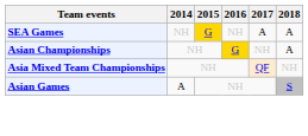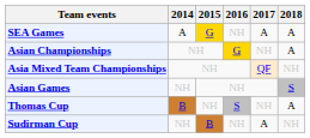 <table class="wikitable" style="font-size: 90%; text-align:center">
 <tr>
 <th>Team events</th>
 <th>2014</th>
 <th>2015</th>
 <th>2016</th>
 <th>2017</th>
 <th>2018</th>
 </tr>
 <tr>
 <td bgcolor="#ECF2FF"; align="left"><strong><a href='#'>SEA Games</a></strong></td>
-<td style=color:#ccc>NH</td>
+<td>A</td>
 <td bgcolor=gold><a href='#'>G</a></td>
 <td style=color:#ccc>NH</td>
 <td>A</td>
 <td>A</td>
 </tr>
 <tr>
 <td bgcolor="#ECF2FF"; align="left"><strong><a href='#'>Asian Championships</a></strong></td>
 <td colspan="2" style=color:#ccc>NH</td>
 <td bgcolor=gold><a href='#'>G</a></td>
 <td style=color:#ccc>NH</td>
 <td>A</td>
 </tr>
 <tr>
 <td bgcolor="#ECF2FF"; align="left"><strong><a href='#'>Asia Mixed Team Championships</a></strong></td>
 <td colspan="3" style=color:#ccc>NH</td>
 <td bgcolor=FFEBCD><a href='#'>QF</a></td>
 <td style=color:#ccc>NH</td>
 </tr>
 <tr>
 <td bgcolor="#ECF2FF"; align="left"><strong><a href='#'>Asian Games</a></strong></td>
-<td>A</td>
+<td style=color:#ccc>NH</td>
 <td colspan="3" style=color:#ccc>NH</td>
 <td bgcolor=silver><a href='#'>S</a></td>
 </tr>
+<tr>
+<td bgcolor="#ECF2FF"; align="left"><strong><a href='#'>Thomas Cup</a></strong></td>
+<td bgcolor=CD7F32><a href='#'>B</a></td>
+<td style=color:#ccc>NH</td>
+<td bgcolor=silver><a href='#'>S</a></td>
+<td style=color:#ccc>NH</td>
+<td>A</td>
+</tr>
+<tr>
+<td bgcolor="#ECF2FF"; align="left"><strong><a href='#'>Sudirman Cup</a></strong></td>
+<td style=color:#ccc>NH</td>
+<td bgcolor=CD7F32><a href='#'>B</a></td>
+<td style=color:#ccc>NH</td>
+<td>A</td>
+<td style=color:#ccc>NH</td>
+</tr>
 </table>
